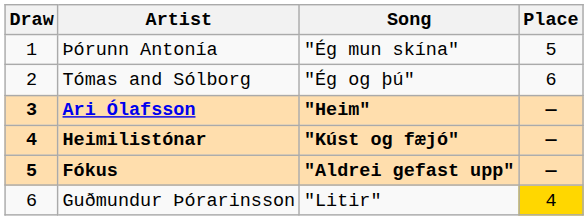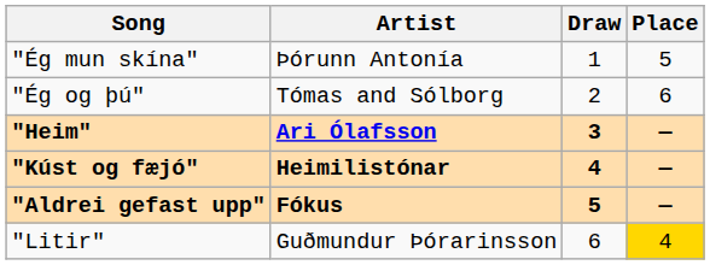 <table class="sortable wikitable" style="margin: 1em auto 1em auto">
 <tr>
+<th>Song</th>
+<th>Artist</th>
 <th>Draw</th>
-<th>Artist</th>
-<th>Song</th>
 <th>Place</th>
 </tr>
 <tr>
+<td align="left">"Ég mun skína"</td>
+<td align="left">Þórunn Antonía</td>
 <td align="center">1</td>
-<td align="left">Þórunn Antonía</td>
-<td align="left">"Ég mun skína"</td>
 <td align="center">5</td>
 </tr>
 <tr>
+<td align="left">"Ég og þú"</td>
+<td align="left">Tómas and Sólborg</td>
 <td align="center">2</td>
-<td align="left">Tómas and Sólborg</td>
-<td align="left">"Ég og þú"</td>
 <td align="center">6</td>
 </tr>
 <tr style="font-weight:bold; background:navajowhite;">
+<td align="left">"Heim"</td>
+<td align="left"><a href='#'>Ari Ólafsson</a></td>
 <td align="center">3</td>
-<td align="left"><a href='#'>Ari Ólafsson</a></td>
-<td align="left">"Heim"</td>
 <td align="center" data-sort-value="1">—</td>
 </tr>
 <tr style="font-weight:bold; background:navajowhite;">
+<td align="left">"Kúst og fæjó"</td>
+<td align="left">Heimilistónar</td>
 <td align="center">4</td>
-<td align="left">Heimilistónar</td>
-<td align="left">"Kúst og fæjó"</td>
 <td align="center" data-sort-value="1">—</td>
 </tr>
 <tr style="font-weight:bold; background:navajowhite;">
+<td align="left">"Aldrei gefast upp"</td>
+<td align="left">Fókus</td>
 <td align="center">5</td>
-<td align="left">Fókus</td>
-<td align="left">"Aldrei gefast upp"</td>
 <td align="center" data-sort-value="1">—</td>
 </tr>
 <tr>
+<td align="left">"Litir"</td>
+<td align="left">Guðmundur Þórarinsson</td>
 <td align="center">6</td>
-<td align="left">Guðmundur Þórarinsson</td>
-<td align="left">"Litir"</td>
 <td align="center" style="background: gold;">4</td>
 </tr>
 </table>
